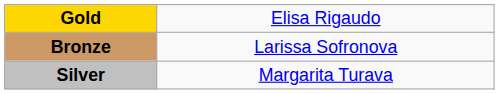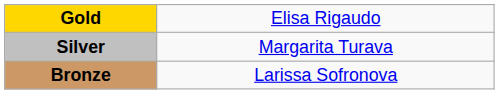 <table class="wikitable" style="text-align:center; " width="35%">
 <tr>
 <td bgcolor="gold"><strong>Gold</strong></td>
 <td><a href='#'>Elisa Rigaudo</a><br>  <small><em></em></small></td>
 </tr>
 <tr>
+<td bgcolor="silver"><strong>Silver</strong></td>
+<td><a href='#'>Margarita Turava</a><br>  <small><em></em></small></td>
+</tr>
+<tr>
 <td bgcolor="CC9966"><strong>Bronze</strong></td>
 <td><a href='#'>Larissa Sofronova</a><br>  <small><em></em></small></td>
 </tr>
-<tr>
-<td bgcolor="silver"><strong>Silver</strong></td>
-<td><a href='#'>Margarita Turava</a><br>  <small><em></em></small></td>
-</tr>
 </table>
